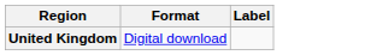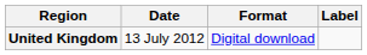 <table class="wikitable plainrowheaders">
 <tr>
 <th scope="col">Region</th>
+<th scope="col">Date</th>
 <th scope="col">Format</th>
 <th scope="col">Label</th>
 </tr>
 <tr>
 <th scope="row">United Kingdom</th>
+<td>13 July 2012</td>
 <td><a href='#'>Digital download</a></td>
 <td></td>
 </tr>
 </table>
